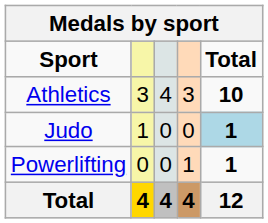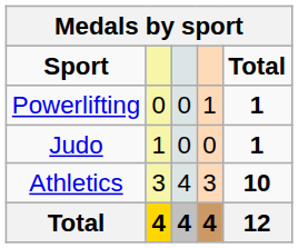 <table class=wikitable style="font-size:90%; float:right">
 <tr bgcolor=efefef>
 <th colspan=5>Medals by sport</th>
 </tr>
 <tr style="text-align:center;">
 <td><strong>Sport</strong></td>
 <td style="background:#f7f6a8;"></td>
 <td style="background:#dce5e5;"></td>
 <td style="background:#ffdab9;"></td>
 <td><strong>Total</strong></td>
 </tr>
 <tr style="text-align:center;">
-<td><a href='#'>Athletics</a></td>
-<td style="background:#F7F6A8;">3</td>
-<td style="background:#DCE5E5;">4</td>
-<td style="background:#FFDAB9;">3</td>
-<td><strong>10</strong></td>
+<td><a href='#'>Powerlifting</a></td>
+<td style="background:#F7F6A8;">0</td>
+<td style="background:#DCE5E5;">0</td>
+<td style="background:#FFDAB9;">1</td>
+<td><strong>1</strong></td>
 </tr>
 <tr style="text-align:center;">
 <td><a href='#'>Judo</a></td>
 <td style="background:#F7F6A8;">1</td>
 <td style="background:#DCE5E5;">0</td>
 <td style="background:#FFDAB9;">0</td>
-<td style="background: lightblue;"><strong>1</strong></td>
+<td><strong>1</strong></td>
 </tr>
 <tr style="text-align:center;">
-<td><a href='#'>Powerlifting</a></td>
-<td style="background:#F7F6A8;">0</td>
-<td style="background:#DCE5E5;">0</td>
-<td style="background:#FFDAB9;">1</td>
-<td><strong>1</strong></td>
+<td><a href='#'>Athletics</a></td>
+<td style="background:#F7F6A8;">3</td>
+<td style="background:#DCE5E5;">4</td>
+<td style="background:#FFDAB9;">3</td>
+<td><strong>10</strong></td>
 </tr>
 <tr style="text-align:center;">
 <th>Total</th>
 <th style="background:gold;">4</th>
 <th style="background:silver;">4</th>
 <th style="background:#c96;">4</th>
 <th>12</th>
 </tr>
 </table>
